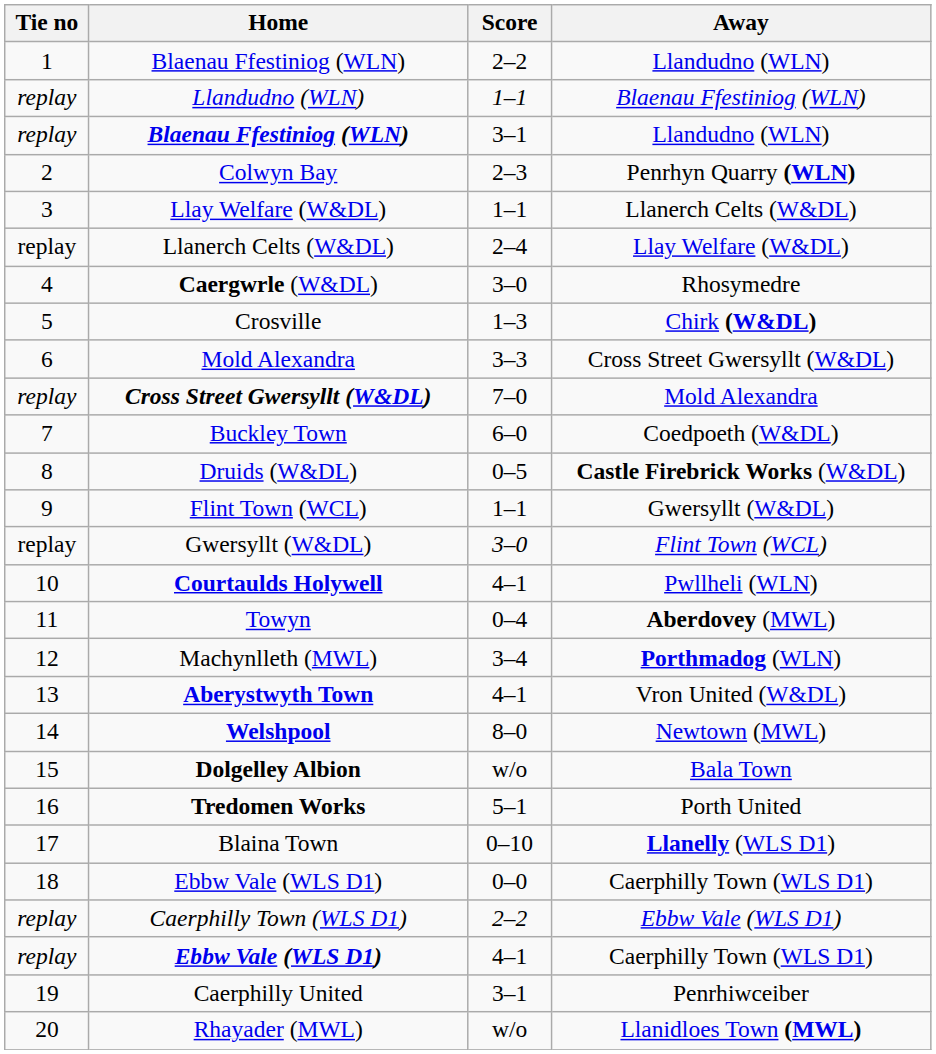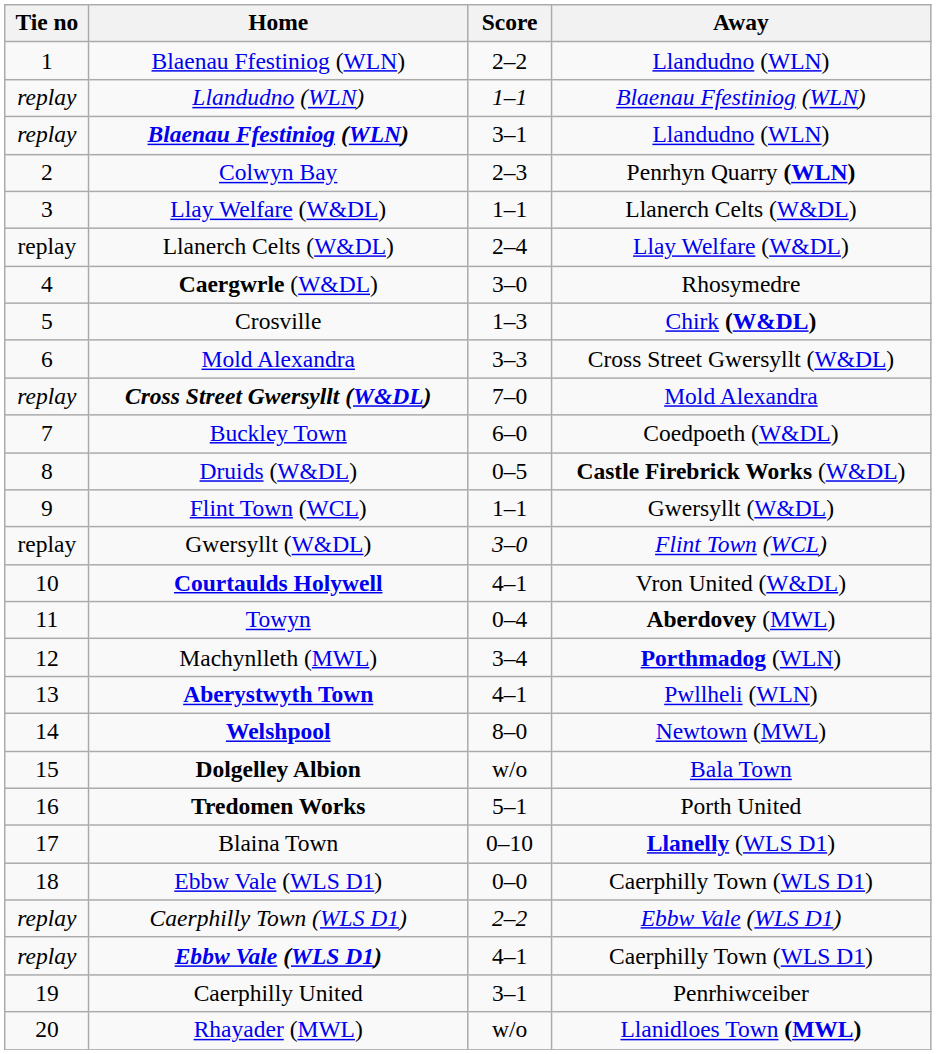 <table class="wikitable" style="text-align:center">
 <tr>
 <th width=50>Tie no</th>
 <th width=250>Home</th>
 <th width=50>Score</th>
 <th width=250>Away</th>
 </tr>
 <tr>
 <td>1</td>
 <td><a href='#'>Blaenau Ffestiniog</a> (<a href='#'>WLN</a>)</td>
 <td>2–2</td>
 <td><a href='#'>Llandudno</a> (<a href='#'>WLN</a>)</td>
 </tr>
 <tr>
 <td><em>replay</em></td>
 <td><em><a href='#'>Llandudno</a> (<a href='#'>WLN</a>)</em></td>
 <td><em>1–1</em></td>
 <td><em><a href='#'>Blaenau Ffestiniog</a> (<a href='#'>WLN</a>)</em></td>
 </tr>
 <tr>
 <td><em>replay</em></td>
 <td><strong><em><a href='#'>Blaenau Ffestiniog</a><strong> (<a href='#'>WLN</a>)<em></td>
 <td></em>3–1<em></td>
 <td></em><a href='#'>Llandudno</a> (<a href='#'>WLN</a>)<em></td>
 </tr>
 <tr>
 <td>2</td>
 <td><a href='#'>Colwyn Bay</a></td>
 <td>2–3</td>
 <td></strong>Penrhyn Quarry<strong> (<a href='#'>WLN</a>)</td>
 </tr>
 <tr>
 <td>3</td>
 <td><a href='#'>Llay Welfare</a> (<a href='#'>W&DL</a>)</td>
 <td>1–1</td>
 <td>Llanerch Celts (<a href='#'>W&DL</a>)</td>
 </tr>
 <tr>
 <td></em>replay<em></td>
 <td></em>Llanerch Celts (<a href='#'>W&DL</a>)<em></td>
 <td></em>2–4<em></td>
 <td></em></strong><a href='#'>Llay Welfare</a></strong> (<a href='#'>W&DL</a>)</em></td>
 </tr>
 <tr>
 <td>4</td>
 <td><strong>Caergwrle</strong> (<a href='#'>W&DL</a>)</td>
 <td>3–0</td>
 <td>Rhosymedre</td>
 </tr>
 <tr>
 <td>5</td>
 <td>Crosville</td>
 <td>1–3</td>
 <td></strong><a href='#'>Chirk</a><strong> (<a href='#'>W&DL</a>)</td>
 </tr>
 <tr>
 <td>6</td>
 <td><a href='#'>Mold Alexandra</a></td>
 <td>3–3</td>
 <td>Cross Street Gwersyllt (<a href='#'>W&DL</a>)</td>
 </tr>
 <tr>
 <td><em>replay</em></td>
 <td><strong><em>Cross Street Gwersyllt<strong> (<a href='#'>W&DL</a>)<em></td>
 <td></em>7–0<em></td>
 <td></em><a href='#'>Mold Alexandra</a><em></td>
 </tr>
 <tr>
 <td>7</td>
 <td></strong><a href='#'>Buckley Town</a><strong></td>
 <td>6–0</td>
 <td>Coedpoeth (<a href='#'>W&DL</a>)</td>
 </tr>
 <tr>
 <td>8</td>
 <td><a href='#'>Druids</a> (<a href='#'>W&DL</a>)</td>
 <td>0–5</td>
 <td><strong>Castle Firebrick Works</strong> (<a href='#'>W&DL</a>)</td>
 </tr>
 <tr>
 <td>9</td>
 <td><a href='#'>Flint Town</a> (<a href='#'>WCL</a>)</td>
 <td>1–1</td>
 <td>Gwersyllt (<a href='#'>W&DL</a>)</td>
 </tr>
 <tr>
 <td></em>replay<em></td>
 <td></em></strong>Gwersyllt</strong> (<a href='#'>W&DL</a>)</em></td>
 <td><em>3–0</em></td>
 <td><em><a href='#'>Flint Town</a> (<a href='#'>WCL</a>)</em></td>
 </tr>
 <tr>
 <td>10</td>
 <td><strong><a href='#'>Courtaulds Holywell</a></strong></td>
 <td>4–1</td>
-<td><a href='#'>Pwllheli</a> (<a href='#'>WLN</a>)</td>
+<td>Vron United (<a href='#'>W&DL</a>)</td>
 </tr>
 <tr>
 <td>11</td>
 <td><a href='#'>Towyn</a></td>
 <td>0–4</td>
 <td><strong>Aberdovey</strong> (<a href='#'>MWL</a>)</td>
 </tr>
 <tr>
 <td>12</td>
 <td>Machynlleth (<a href='#'>MWL</a>)</td>
 <td>3–4</td>
 <td><strong><a href='#'>Porthmadog</a></strong> (<a href='#'>WLN</a>)</td>
 </tr>
 <tr>
 <td>13</td>
 <td><strong><a href='#'>Aberystwyth Town</a></strong></td>
 <td>4–1</td>
-<td>Vron United (<a href='#'>W&DL</a>)</td>
+<td><a href='#'>Pwllheli</a> (<a href='#'>WLN</a>)</td>
 </tr>
 <tr>
 <td>14</td>
 <td><strong><a href='#'>Welshpool</a></strong></td>
 <td>8–0</td>
 <td><a href='#'>Newtown</a> (<a href='#'>MWL</a>)</td>
 </tr>
 <tr>
 <td>15</td>
 <td><strong>Dolgelley Albion</strong></td>
 <td>w/o</td>
 <td><a href='#'>Bala Town</a></td>
 </tr>
 <tr>
 <td>16</td>
 <td><strong>Tredomen Works</strong></td>
 <td>5–1</td>
 <td>Porth United</td>
 </tr>
 <tr>
 <td>17</td>
 <td>Blaina Town</td>
 <td>0–10</td>
 <td><strong><a href='#'>Llanelly</a></strong> (<a href='#'>WLS D1</a>)</td>
 </tr>
 <tr>
 <td>18</td>
 <td><a href='#'>Ebbw Vale</a> (<a href='#'>WLS D1</a>)</td>
 <td>0–0</td>
 <td>Caerphilly Town (<a href='#'>WLS D1</a>)</td>
 </tr>
 <tr>
 <td><em>replay</em></td>
 <td><em>Caerphilly Town (<a href='#'>WLS D1</a>)</em></td>
 <td><em>2–2</em></td>
 <td><em><a href='#'>Ebbw Vale</a> (<a href='#'>WLS D1</a>)</em></td>
 </tr>
 <tr>
 <td><em>replay</em></td>
 <td><strong><em><a href='#'>Ebbw Vale</a><strong> (<a href='#'>WLS D1</a>)<em></td>
 <td></em>4–1<em></td>
 <td></em>Caerphilly Town (<a href='#'>WLS D1</a>)<em></td>
 </tr>
 <tr>
 <td>19</td>
 <td></strong>Caerphilly United<strong></td>
 <td>3–1</td>
 <td>Penrhiwceiber</td>
 </tr>
 <tr>
 <td>20</td>
 <td><a href='#'>Rhayader</a> (<a href='#'>MWL</a>)</td>
 <td>w/o</td>
 <td></strong><a href='#'>Llanidloes Town</a><strong> (<a href='#'>MWL</a>)</td>
 </tr>
 </table>
